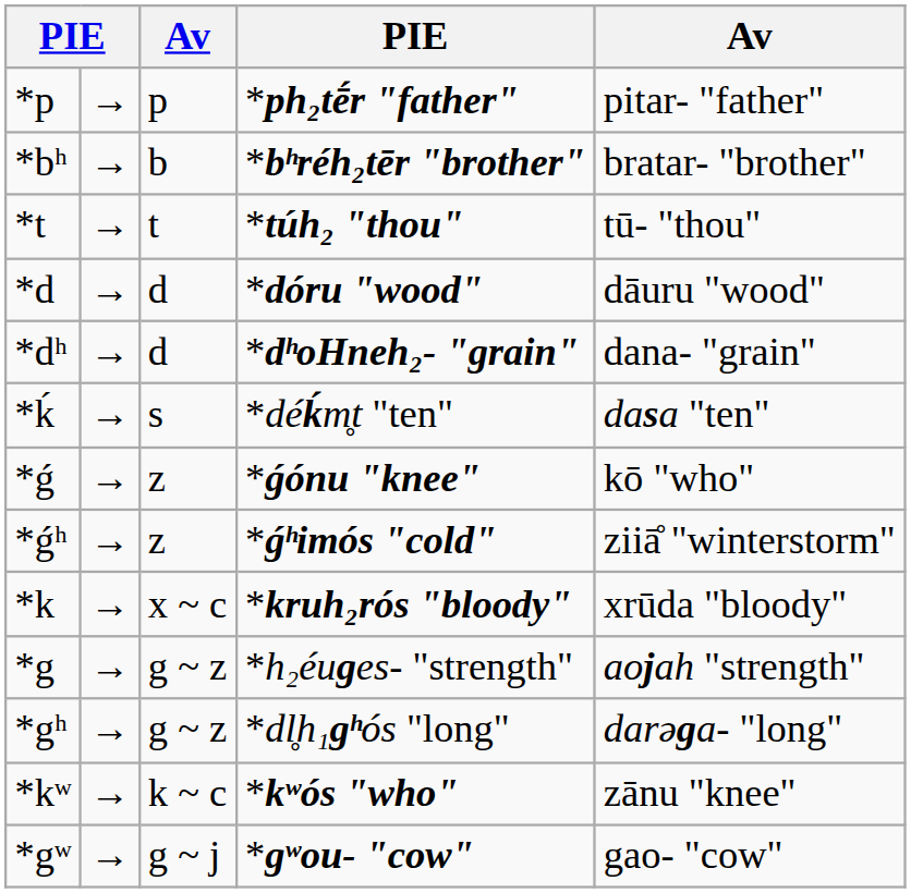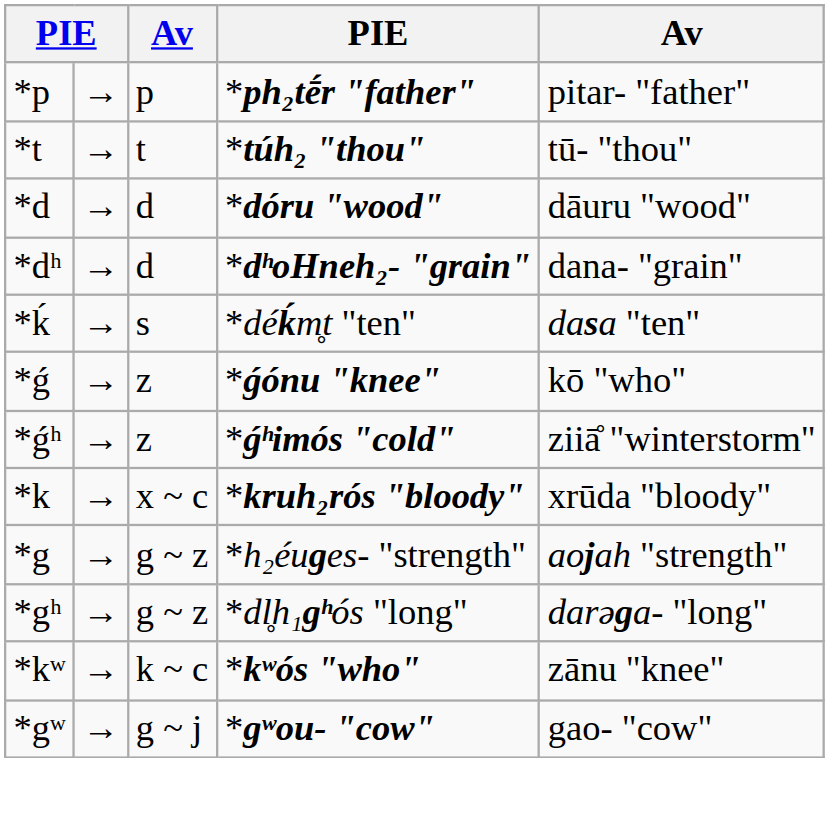 <table class="wikitable" border="1">
 <tr>
 <th colspan=2><a href='#'>PIE</a></th>
 <th><a href='#'>Av</a></th>
 <th>PIE</th>
 <th>Av</th>
 </tr>
 <tr>
 <td>*p</td>
 <td>→</td>
 <td>p</td>
 <td>*<strong><em>p<strong>h₂tḗr<em> "father"</td>
 <td></em></strong>pi</strong>tar-</em> "father"</td>
-</tr>
-<tr>
-<td>*bʰ</td>
-<td>→</td>
-<td>b</td>
-<td>*<strong><em>bʰ<strong>réh₂tēr<em> "brother"</td>
-<td></em></strong>b</strong>ratar-</em> "brother"</td>
 </tr>
 <tr>
 <td>*t</td>
 <td>→</td>
 <td>t</td>
 <td>*<strong><em>t<strong>úh₂<em> "thou"</td>
 <td></em></strong>t</strong>ū-</em> "thou"</td>
 </tr>
 <tr>
 <td>*d</td>
 <td>→</td>
 <td>d</td>
 <td>*<strong><em>d<strong>óru<em> "wood"</td>
 <td></em></strong>d</strong>āuru</em> "wood"</td>
 </tr>
 <tr>
 <td>*dʰ</td>
 <td>→</td>
 <td>d</td>
 <td>*<strong><em>dʰ<strong>oHneh₂-<em> "grain"</td>
 <td></em></strong>d</strong>ana-</em> "grain"</td>
 </tr>
 <tr>
 <td>*ḱ</td>
 <td>→</td>
 <td>s</td>
 <td>*<em>dé<strong>ḱ</strong>m̥t</em> "ten"</td>
 <td><em>da<strong>s</strong>a</em> "ten"</td>
 </tr>
 <tr>
 <td>*ǵ</td>
 <td>→</td>
 <td>z</td>
 <td>*<strong><em>ǵ<strong>ónu<em> "knee"</td>
 <td></em></strong>k</strong>ō</em> "who"</td>
 </tr>
 <tr>
 <td>*ǵʰ</td>
 <td>→</td>
 <td>z</td>
 <td>*<strong><em>ǵʰ<strong>imós<em> "cold"</td>
 <td></em></strong>z</strong>iiā̊</em> "winterstorm"</td>
 </tr>
 <tr>
 <td>*k</td>
 <td>→</td>
 <td>x ~ c</td>
 <td>*<strong><em>kr<strong>uh₂rós<em> "bloody"</td>
 <td></em></strong>x</strong>rūda</em> "bloody"</td>
 </tr>
 <tr>
 <td>*g</td>
 <td>→</td>
 <td>g ~ z</td>
 <td>*<em>h₂éu<strong>g</strong>es-</em> "strength"</td>
 <td><em>ao<strong>j</strong>ah</em> "strength"</td>
 </tr>
 <tr>
 <td>*gʰ</td>
 <td>→</td>
 <td>g ~ z</td>
 <td>*<em>dl̥h₁<strong>gʰ</strong>ós</em> "long"</td>
 <td><em>darə<strong>g</strong>a-</em> "long"</td>
 </tr>
 <tr>
 <td>*kʷ</td>
 <td>→</td>
 <td>k ~ c</td>
 <td>*<strong><em>kʷ<strong>ós<em> "who"</td>
 <td></em></strong>z</strong>ānu</em> "knee"</td>
 </tr>
 <tr>
 <td>*gʷ</td>
 <td>→</td>
 <td>g ~ j</td>
 <td>*<strong><em>gʷ<strong>ou-<em> "cow"</td>
 <td></em></strong>g</strong>ao-</em> "cow"</td>
 </tr>
 </table>
